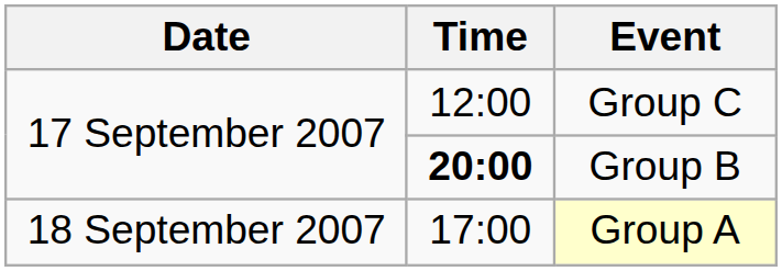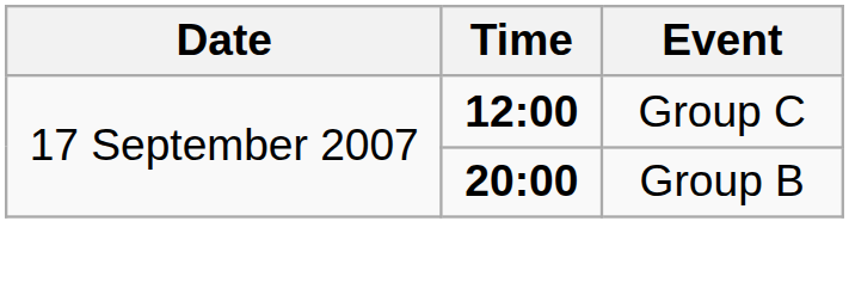 <table class = "wikitable" style="text-align:center;">
 <tr>
 <th width=150>Date</th>
 <th width=50>Time</th>
 <th width=80>Event</th>
 </tr>
 <tr>
 <td rowspan=2>17 September 2007</td>
-<td>12:00</td>
+<td><strong>12:00</strong></td>
 <td>Group C</td>
 </tr>
 <tr>
 <td><strong>20:00</strong></td>
 <td>Group B</td>
 </tr>
-<tr>
-<td>18 September 2007</td>
-<td>17:00</td>
-<td bgcolor=ffffcc>Group A</td>
-</tr>
 </table>
